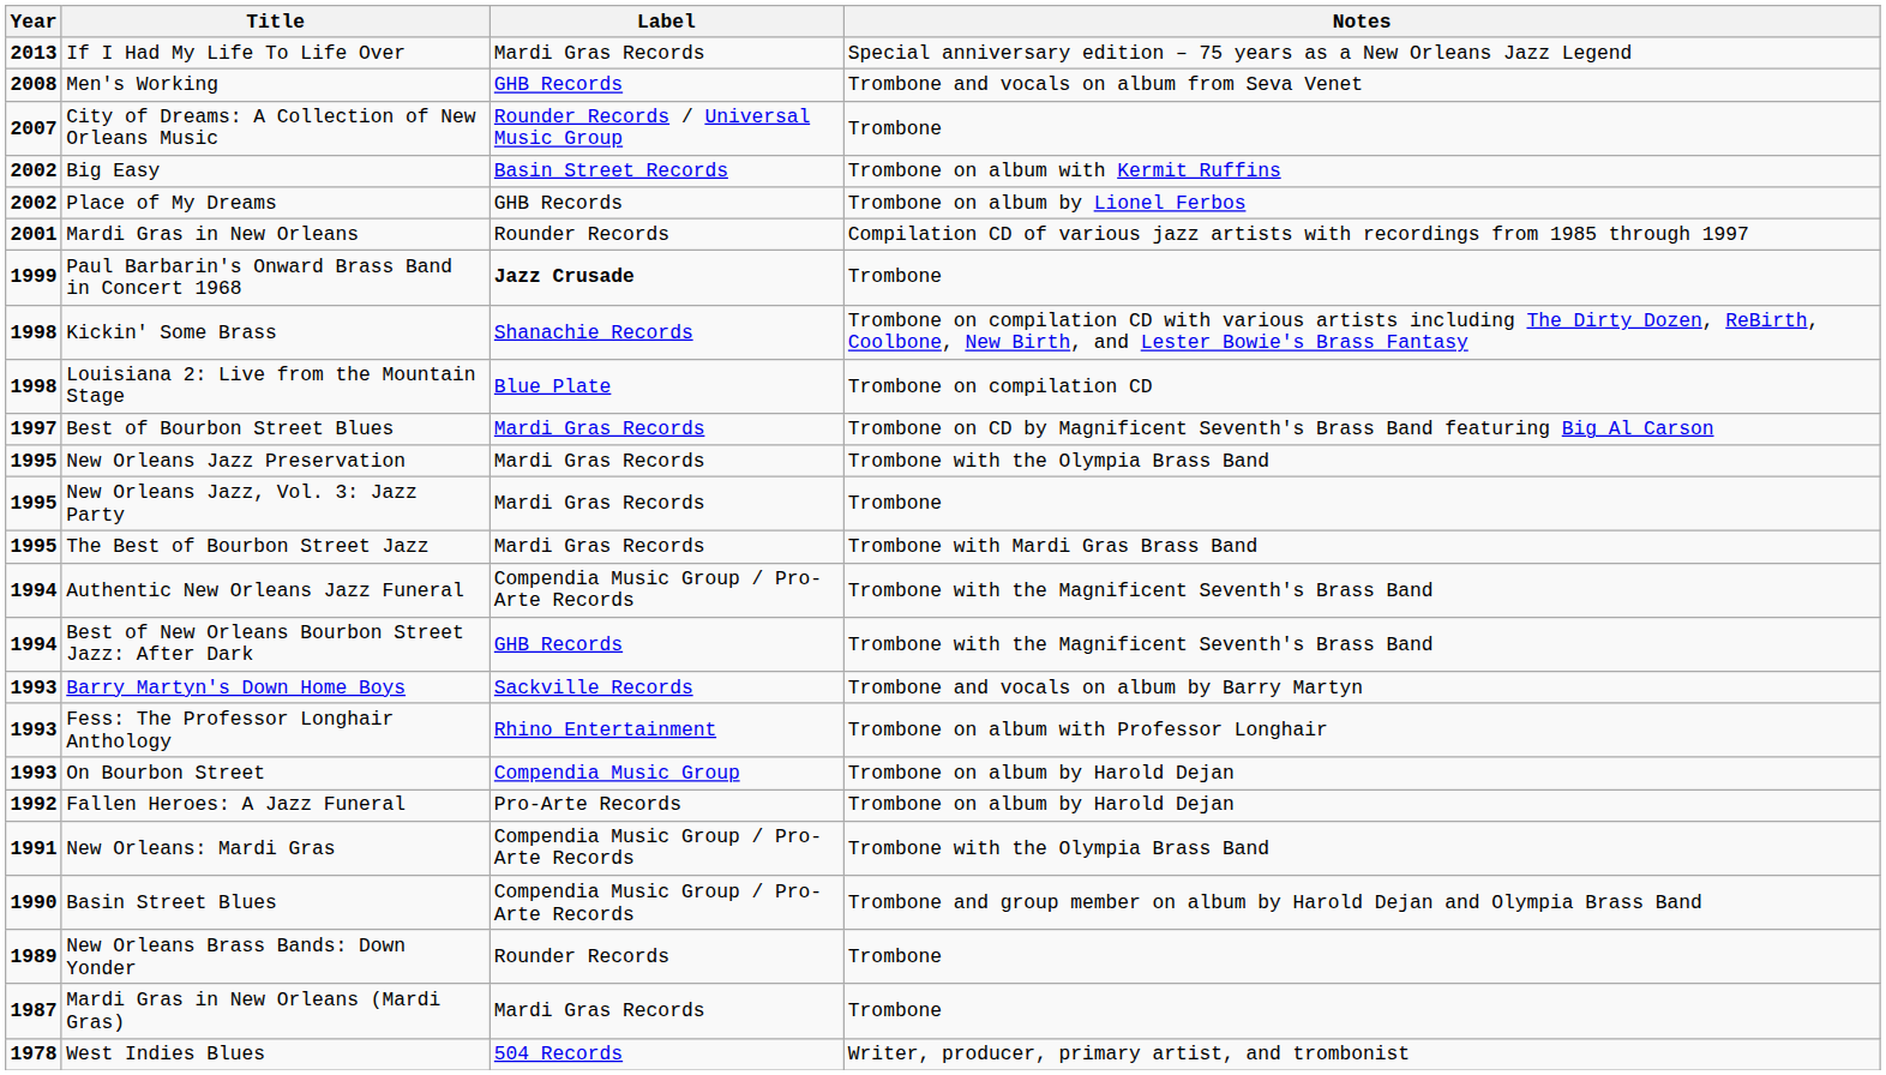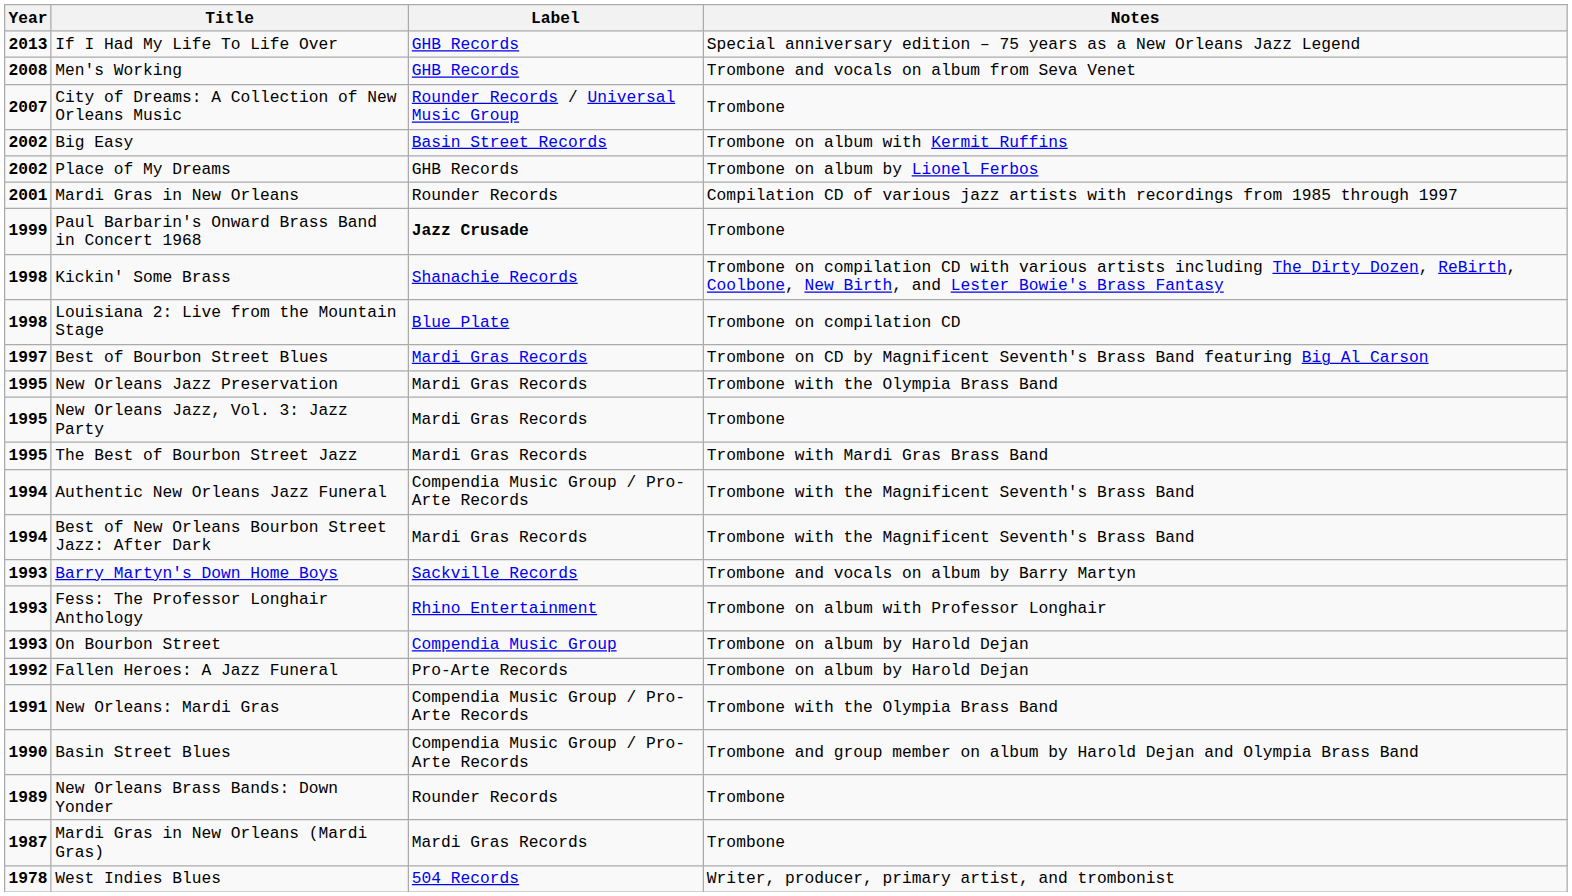 <table class="wikitable">
 <tr>
 <th>Year</th>
 <th>Title</th>
 <th>Label</th>
 <th>Notes</th>
 </tr>
 <tr>
 <td><strong>2013</strong></td>
 <td>If I Had My Life To Life Over</td>
-<td>Mardi Gras Records</td>
+<td><a href='#'>GHB Records</a></td>
 <td>Special anniversary edition – 75 years as a New Orleans Jazz Legend</td>
 </tr>
 <tr>
 <td><strong>2008</strong></td>
 <td>Men's Working</td>
 <td><a href='#'>GHB Records</a></td>
 <td>Trombone and vocals on album from Seva Venet</td>
 </tr>
 <tr>
 <td><strong>2007</strong></td>
 <td>City of Dreams: A Collection of New Orleans Music</td>
 <td><a href='#'>Rounder Records</a> / <a href='#'>Universal Music Group</a></td>
 <td>Trombone</td>
 </tr>
 <tr>
 <td><strong>2002</strong></td>
 <td>Big Easy</td>
 <td><a href='#'>Basin Street Records</a></td>
 <td>Trombone on album with <a href='#'>Kermit Ruffins</a></td>
 </tr>
 <tr>
 <td><strong>2002</strong></td>
 <td>Place of My Dreams</td>
 <td>GHB Records</td>
 <td>Trombone on album by <a href='#'>Lionel Ferbos</a></td>
 </tr>
 <tr>
 <td><strong>2001</strong></td>
 <td>Mardi Gras in New Orleans</td>
 <td>Rounder Records</td>
 <td>Compilation CD of various jazz artists with recordings from 1985 through 1997</td>
 </tr>
 <tr>
 <td><strong>1999</strong></td>
 <td>Paul Barbarin's Onward Brass Band in Concert 1968</td>
 <td><strong>Jazz Crusade</strong></td>
 <td>Trombone</td>
 </tr>
 <tr>
 <td><strong>1998</strong></td>
 <td>Kickin' Some Brass</td>
 <td><a href='#'>Shanachie Records</a></td>
 <td>Trombone on compilation CD with various artists including <a href='#'>The Dirty Dozen</a>, <a href='#'>ReBirth</a>, <a href='#'>Coolbone</a>, <a href='#'>New Birth</a>, and <a href='#'>Lester Bowie's Brass Fantasy</a></td>
 </tr>
 <tr>
 <td><strong>1998</strong></td>
 <td>Louisiana 2: Live from the Mountain Stage</td>
 <td><a href='#'>Blue Plate</a></td>
 <td>Trombone on compilation CD</td>
 </tr>
 <tr>
 <td><strong>1997</strong></td>
 <td>Best of Bourbon Street Blues</td>
 <td><a href='#'>Mardi Gras Records</a></td>
 <td>Trombone on CD by Magnificent Seventh's Brass Band featuring <a href='#'>Big Al Carson</a></td>
 </tr>
 <tr>
 <td><strong>1995</strong></td>
 <td>New Orleans Jazz Preservation</td>
 <td>Mardi Gras Records</td>
 <td>Trombone with the Olympia Brass Band</td>
 </tr>
 <tr>
 <td><strong>1995</strong></td>
 <td>New Orleans Jazz, Vol. 3: Jazz Party</td>
 <td>Mardi Gras Records</td>
 <td>Trombone</td>
 </tr>
 <tr>
 <td><strong>1995</strong></td>
 <td>The Best of Bourbon Street Jazz</td>
 <td>Mardi Gras Records</td>
 <td>Trombone with Mardi Gras Brass Band</td>
 </tr>
 <tr>
 <td><strong>1994</strong></td>
 <td>Authentic New Orleans Jazz Funeral</td>
 <td>Compendia Music Group / Pro-Arte Records</td>
 <td>Trombone with the Magnificent Seventh's Brass Band</td>
 </tr>
 <tr>
 <td><strong>1994</strong></td>
 <td>Best of New Orleans Bourbon Street Jazz: After Dark</td>
-<td><a href='#'>GHB Records</a></td>
+<td>Mardi Gras Records</td>
 <td>Trombone with the Magnificent Seventh's Brass Band</td>
 </tr>
 <tr>
 <td><strong>1993</strong></td>
 <td><a href='#'>Barry Martyn's Down Home Boys</a></td>
 <td><a href='#'>Sackville Records</a></td>
 <td>Trombone and vocals on album by Barry Martyn</td>
 </tr>
 <tr>
 <td><strong>1993</strong></td>
 <td>Fess: The Professor Longhair Anthology</td>
 <td><a href='#'>Rhino Entertainment</a></td>
 <td>Trombone on album with Professor Longhair</td>
 </tr>
 <tr>
 <td><strong>1993</strong></td>
 <td>On Bourbon Street</td>
 <td><a href='#'>Compendia Music Group</a></td>
 <td>Trombone on album by Harold Dejan</td>
 </tr>
 <tr>
 <td><strong>1992</strong></td>
 <td>Fallen Heroes: A Jazz Funeral</td>
 <td>Pro-Arte Records</td>
 <td>Trombone on album by Harold Dejan</td>
 </tr>
 <tr>
 <td><strong>1991</strong></td>
 <td>New Orleans: Mardi Gras</td>
 <td>Compendia Music Group / Pro-Arte Records</td>
 <td>Trombone with the Olympia Brass Band</td>
 </tr>
 <tr>
 <td><strong>1990</strong></td>
 <td>Basin Street Blues</td>
 <td>Compendia Music Group / Pro-Arte Records</td>
 <td>Trombone and group member on album by Harold Dejan and Olympia Brass Band</td>
 </tr>
 <tr>
 <td><strong>1989</strong></td>
 <td>New Orleans Brass Bands: Down Yonder</td>
 <td>Rounder Records</td>
 <td>Trombone</td>
 </tr>
 <tr>
 <td><strong>1987</strong></td>
 <td>Mardi Gras in New Orleans (Mardi Gras)</td>
 <td>Mardi Gras Records</td>
 <td>Trombone</td>
 </tr>
 <tr>
 <td><strong>1978</strong></td>
 <td>West Indies Blues</td>
 <td><a href='#'>504 Records</a></td>
 <td>Writer, producer, primary artist, and trombonist</td>
 </tr>
 </table>
